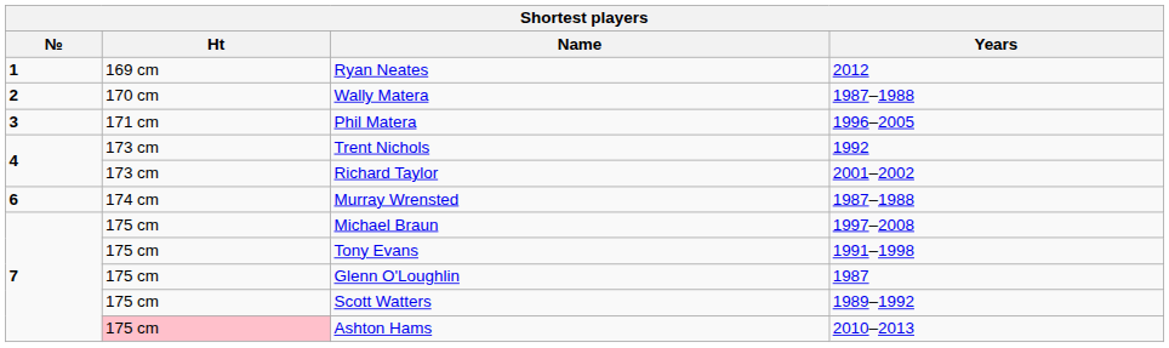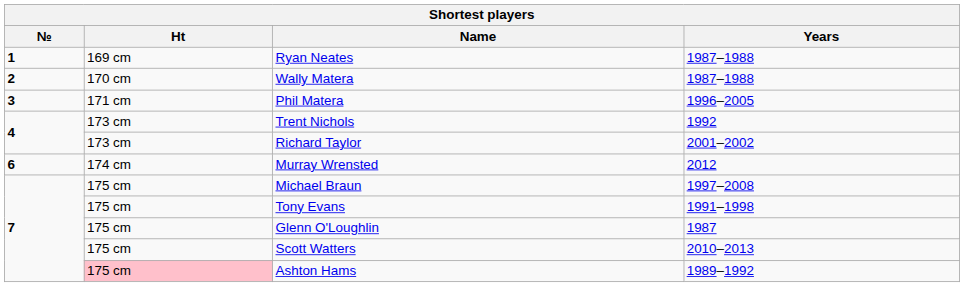 <table class="wikitable" style="width:90%;">
 <tr>
 <th colspan="4">Shortest players</th>
 </tr>
 <tr>
 <th>№</th>
 <th>Ht</th>
 <th>Name</th>
 <th>Years</th>
 </tr>
 <tr>
 <td><strong>1</strong></td>
 <td>169 cm</td>
 <td><a href='#'>Ryan Neates</a></td>
-<td><a href='#'>2012</a></td>
+<td><a href='#'>1987</a>–<a href='#'>1988</a></td>
 </tr>
 <tr>
 <td><strong>2</strong></td>
 <td>170 cm</td>
 <td><a href='#'>Wally Matera</a></td>
 <td><a href='#'>1987</a>–<a href='#'>1988</a></td>
 </tr>
 <tr>
 <td><strong>3</strong></td>
 <td>171 cm</td>
 <td><a href='#'>Phil Matera</a></td>
 <td><a href='#'>1996</a>–<a href='#'>2005</a></td>
 </tr>
 <tr>
 <td rowspan="2"><strong>4</strong></td>
 <td>173 cm</td>
 <td><a href='#'>Trent Nichols</a></td>
 <td><a href='#'>1992</a></td>
 </tr>
 <tr>
 <td>173 cm</td>
 <td><a href='#'>Richard Taylor</a></td>
 <td><a href='#'>2001</a>–<a href='#'>2002</a></td>
 </tr>
 <tr>
 <td><strong>6</strong></td>
 <td>174 cm</td>
 <td><a href='#'>Murray Wrensted</a></td>
-<td><a href='#'>1987</a>–<a href='#'>1988</a></td>
+<td><a href='#'>2012</a></td>
 </tr>
 <tr>
 <td rowspan="5"><strong>7</strong></td>
 <td>175 cm</td>
 <td><a href='#'>Michael Braun</a></td>
 <td><a href='#'>1997</a>–<a href='#'>2008</a></td>
 </tr>
 <tr>
 <td>175 cm</td>
 <td><a href='#'>Tony Evans</a></td>
 <td><a href='#'>1991</a>–<a href='#'>1998</a></td>
 </tr>
 <tr>
 <td>175 cm</td>
 <td><a href='#'>Glenn O'Loughlin</a></td>
 <td><a href='#'>1987</a></td>
 </tr>
 <tr>
 <td>175 cm</td>
 <td><a href='#'>Scott Watters</a></td>
-<td><a href='#'>1989</a>–<a href='#'>1992</a></td>
+<td><a href='#'>2010</a>–<a href='#'>2013</a></td>
 </tr>
 <tr>
 <td style="background: pink;">175 cm</td>
 <td><a href='#'>Ashton Hams</a></td>
-<td><a href='#'>2010</a>–<a href='#'>2013</a></td>
+<td><a href='#'>1989</a>–<a href='#'>1992</a></td>
 </tr>
 </table>
